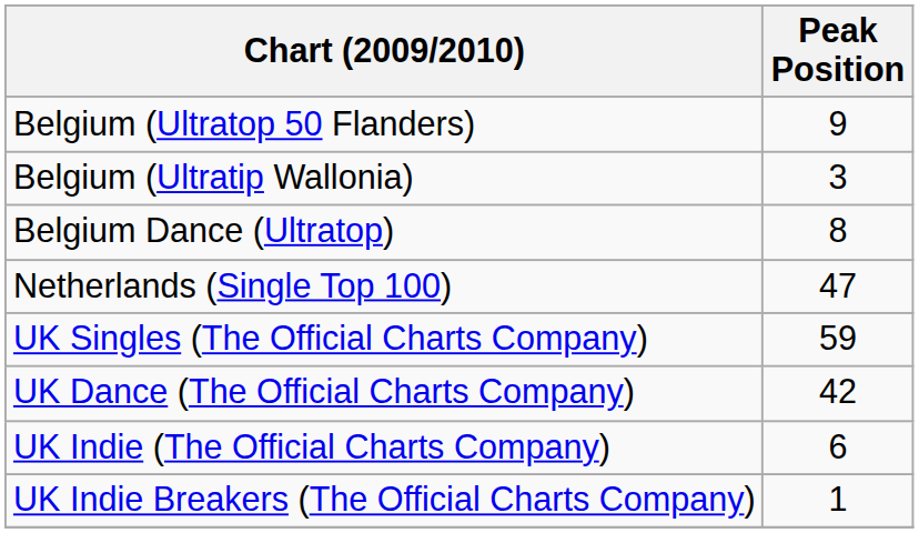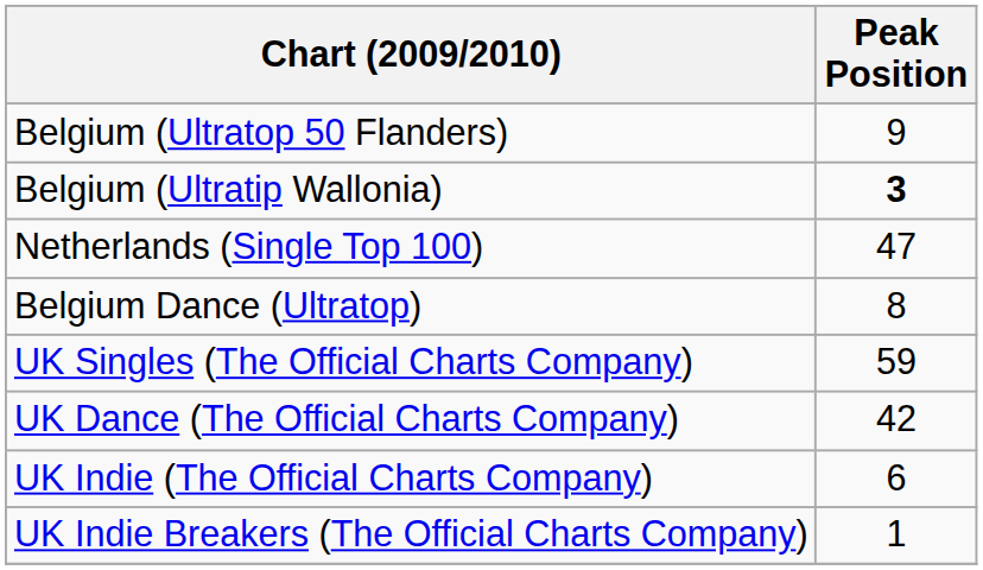 <table class="wikitable sortable">
 <tr>
 <th align="left">Chart (2009/2010)</th>
 <th align="left">Peak<br>Position</th>
 </tr>
 <tr>
 <td align="left">Belgium (<a href='#'>Ultratop 50</a> Flanders)</td>
 <td align="center">9</td>
 </tr>
 <tr>
 <td align="left">Belgium (<a href='#'>Ultratip</a> Wallonia)</td>
-<td align="center">3</td>
+<td align="center"><strong>3</strong></td>
+</tr>
+<tr>
+<td align="left">Netherlands (<a href='#'>Single Top 100</a>)</td>
+<td align="center">47</td>
 </tr>
 <tr>
 <td align="left">Belgium Dance (<a href='#'>Ultratop</a>)</td>
 <td align="center">8</td>
-</tr>
-<tr>
-<td align="left">Netherlands (<a href='#'>Single Top 100</a>)</td>
-<td align="center">47</td>
 </tr>
 <tr>
 <td align="left"><a href='#'>UK Singles</a> (<a href='#'>The Official Charts Company</a>)</td>
 <td align="center">59</td>
 </tr>
 <tr>
 <td><a href='#'>UK Dance</a> (<a href='#'>The Official Charts Company</a>)</td>
 <td align="center">42</td>
 </tr>
 <tr>
 <td><a href='#'>UK Indie</a> (<a href='#'>The Official Charts Company</a>)</td>
 <td align="center">6</td>
 </tr>
 <tr>
 <td><a href='#'>UK Indie Breakers</a> (<a href='#'>The Official Charts Company</a>)</td>
 <td align="center">1</td>
 </tr>
 <tr>
 </tr>
 </table>
